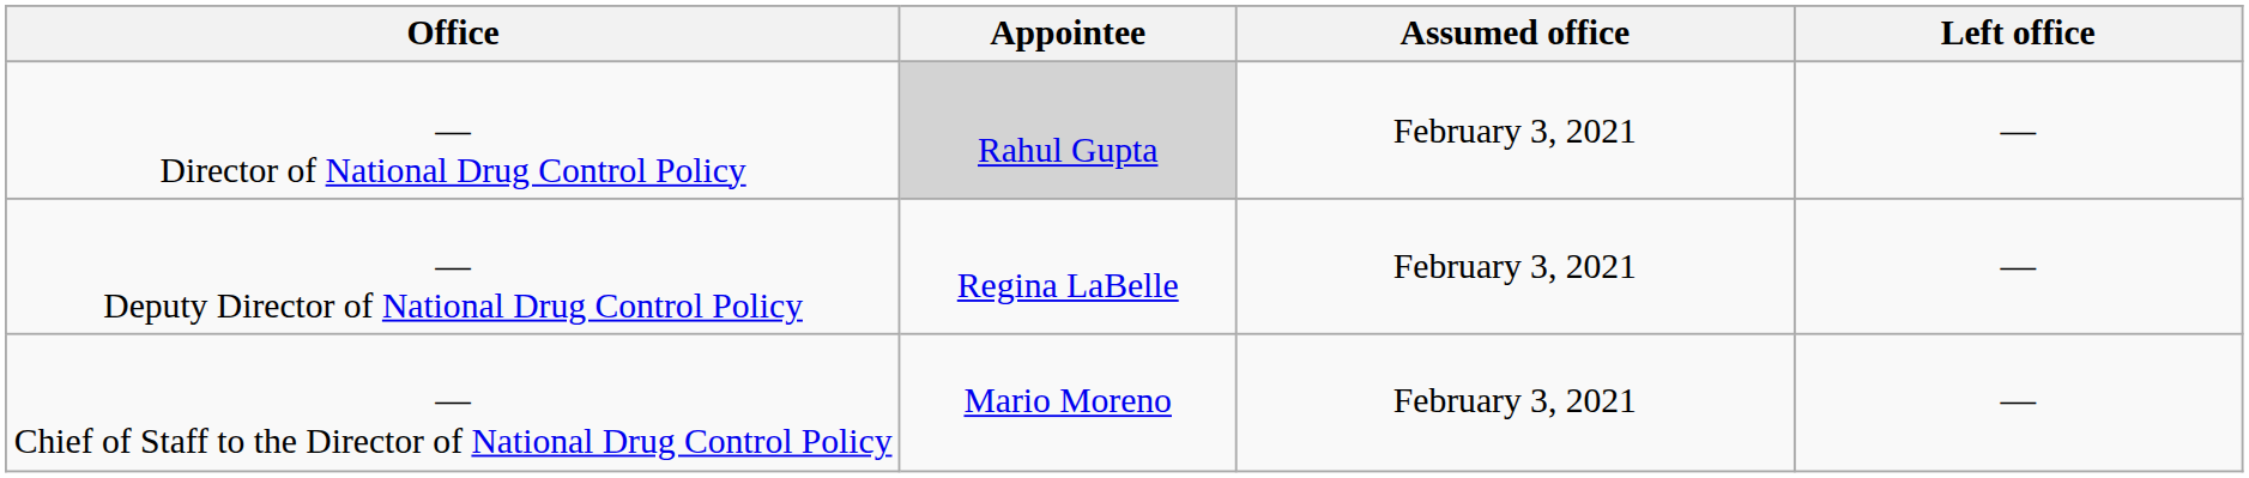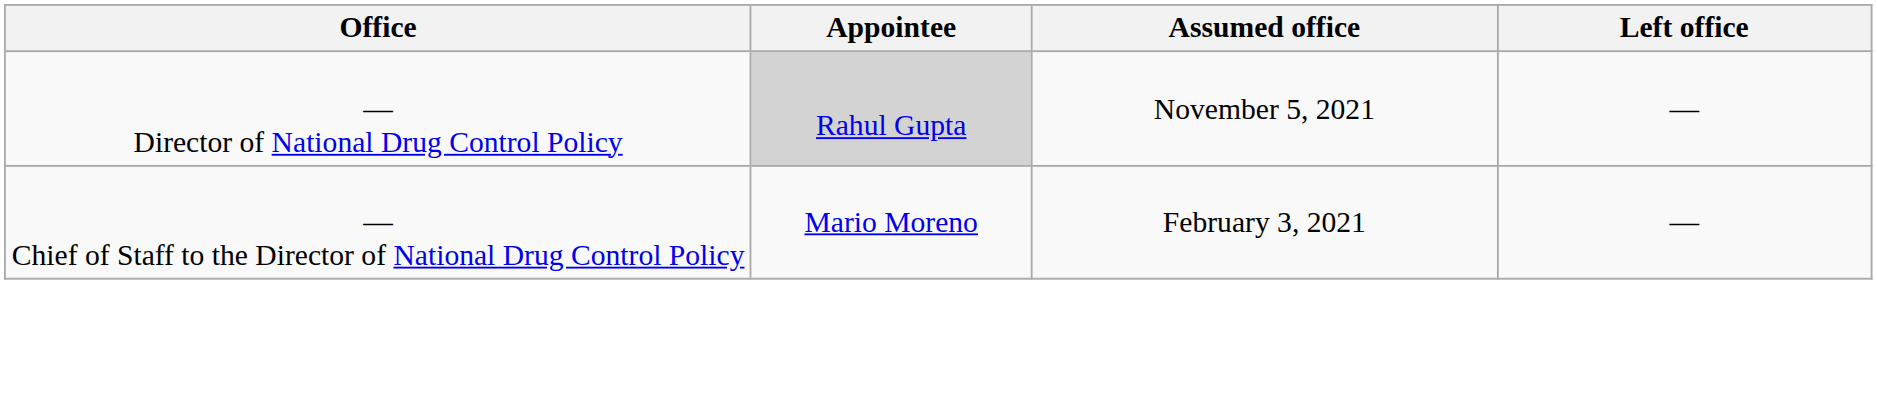 <table class="wikitable sortable" style="text-align:center">
 <tr>
 <th style="width:40%;">Office</th>
 <th style="width:15%;">Appointee</th>
 <th style="width:25%;" data-sort-type="date">Assumed office</th>
 <th style="width:20%;" data-sort-type="date">Left office</th>
 </tr>
 <tr>
 <td><br>—<br>Director of <a href='#'>National Drug Control Policy</a></td>
 <td style="background: lightgrey;"><br><a href='#'>Rahul Gupta</a></td>
-<td>February 3, 2021</td>
-<td>—</td>
-</tr>
-<tr>
-<td><br>—<br>Deputy Director of <a href='#'>National Drug Control Policy</a></td>
-<td><br><a href='#'>Regina LaBelle</a></td>
-<td>February 3, 2021</td>
+<td>November 5, 2021<br></td>
 <td>—</td>
 </tr>
 <tr>
 <td><br>—<br>Chief of Staff to the Director of <a href='#'>National Drug Control Policy</a></td>
 <td><a href='#'>Mario Moreno</a></td>
 <td>February 3, 2021</td>
 <td>—</td>
 </tr>
 </table>
